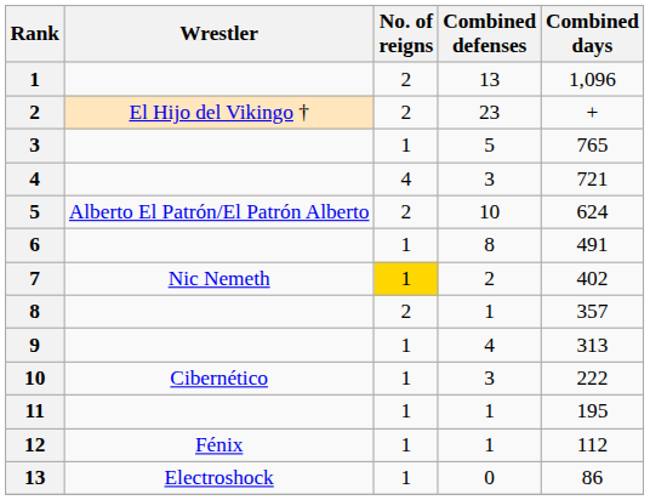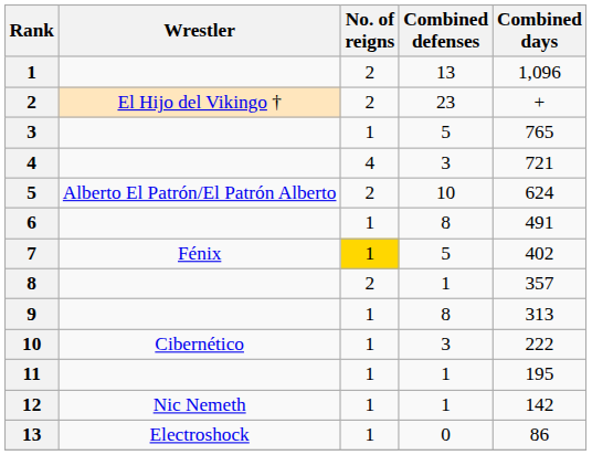 <table class="wikitable sortable" style="text-align:center;">
 <tr>
 <th>Rank</th>
 <th>Wrestler</th>
 <th>No. of<br>reigns</th>
 <th>Combined<br>defenses</th>
 <th>Combined<br>days</th>
 </tr>
 <tr>
 <th>1</th>
 <td></td>
 <td>2</td>
 <td>13</td>
 <td>1,096</td>
 </tr>
 <tr>
 <th>2</th>
 <td style="background-color:#FFE6BD"><a href='#'>El Hijo del Vikingo</a> †</td>
 <td>2</td>
 <td>23</td>
 <td>+</td>
 </tr>
 <tr>
 <th>3</th>
 <td></td>
 <td>1</td>
 <td>5</td>
 <td>765</td>
 </tr>
 <tr>
 <th>4</th>
 <td></td>
 <td>4</td>
 <td>3</td>
 <td>721</td>
 </tr>
 <tr>
 <th>5</th>
 <td><a href='#'>Alberto El Patrón/El Patrón Alberto</a></td>
 <td>2</td>
 <td>10</td>
 <td>624</td>
 </tr>
 <tr>
 <th>6</th>
 <td></td>
 <td>1</td>
 <td>8</td>
 <td>491</td>
 </tr>
 <tr>
 <th>7</th>
-<td><a href='#'>Nic Nemeth</a></td>
+<td><a href='#'>Fénix</a></td>
 <td style="background: gold;">1</td>
-<td>2</td>
+<td>5</td>
 <td>402</td>
 </tr>
 <tr>
 <th>8</th>
 <td></td>
 <td>2</td>
 <td>1</td>
 <td>357</td>
 </tr>
 <tr>
 <th>9</th>
 <td></td>
 <td>1</td>
-<td>4</td>
+<td>8</td>
 <td>313</td>
 </tr>
 <tr>
 <th>10</th>
 <td><a href='#'>Cibernético</a></td>
 <td>1</td>
 <td>3</td>
 <td>222</td>
 </tr>
 <tr>
 <th>11</th>
 <td></td>
 <td>1</td>
 <td>1</td>
 <td>195</td>
 </tr>
 <tr>
 <th>12</th>
-<td><a href='#'>Fénix</a></td>
+<td><a href='#'>Nic Nemeth</a></td>
 <td>1</td>
 <td>1</td>
-<td>112</td>
+<td>142</td>
 </tr>
 <tr>
 <th>13</th>
 <td><a href='#'>Electroshock</a></td>
 <td>1</td>
 <td>0</td>
 <td>86</td>
 </tr>
 <tr>
 </tr>
 </table>
